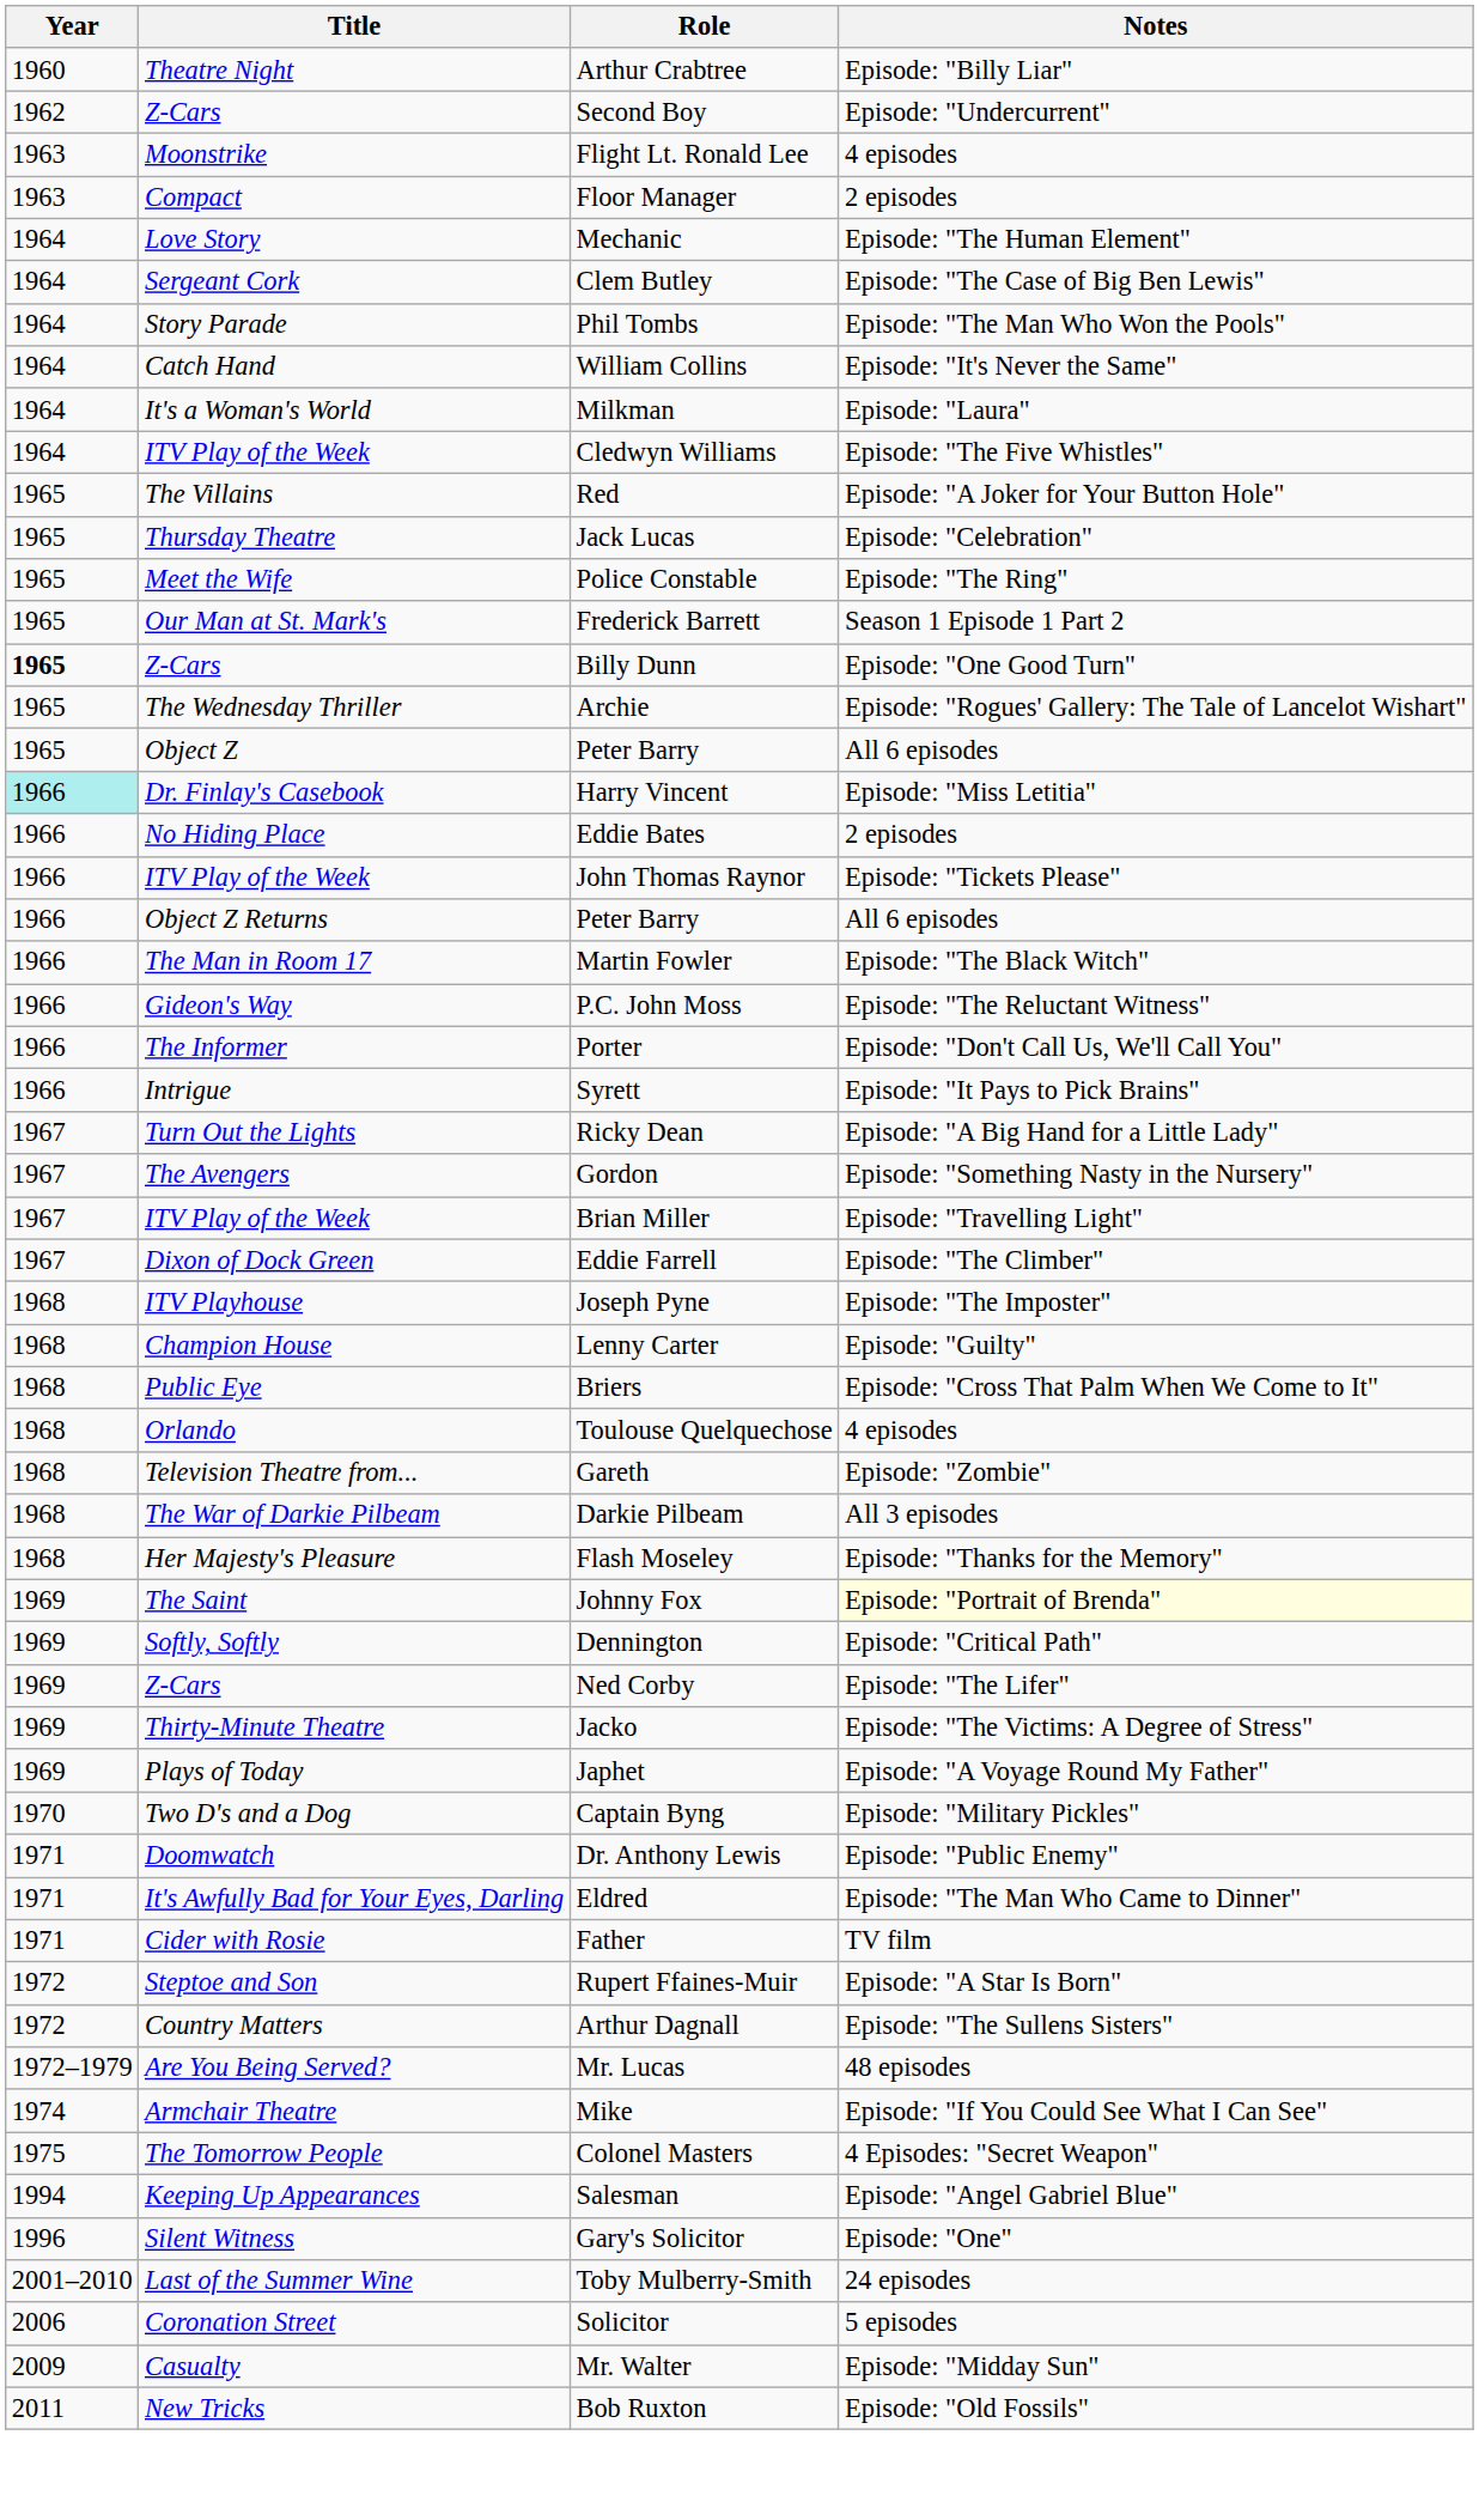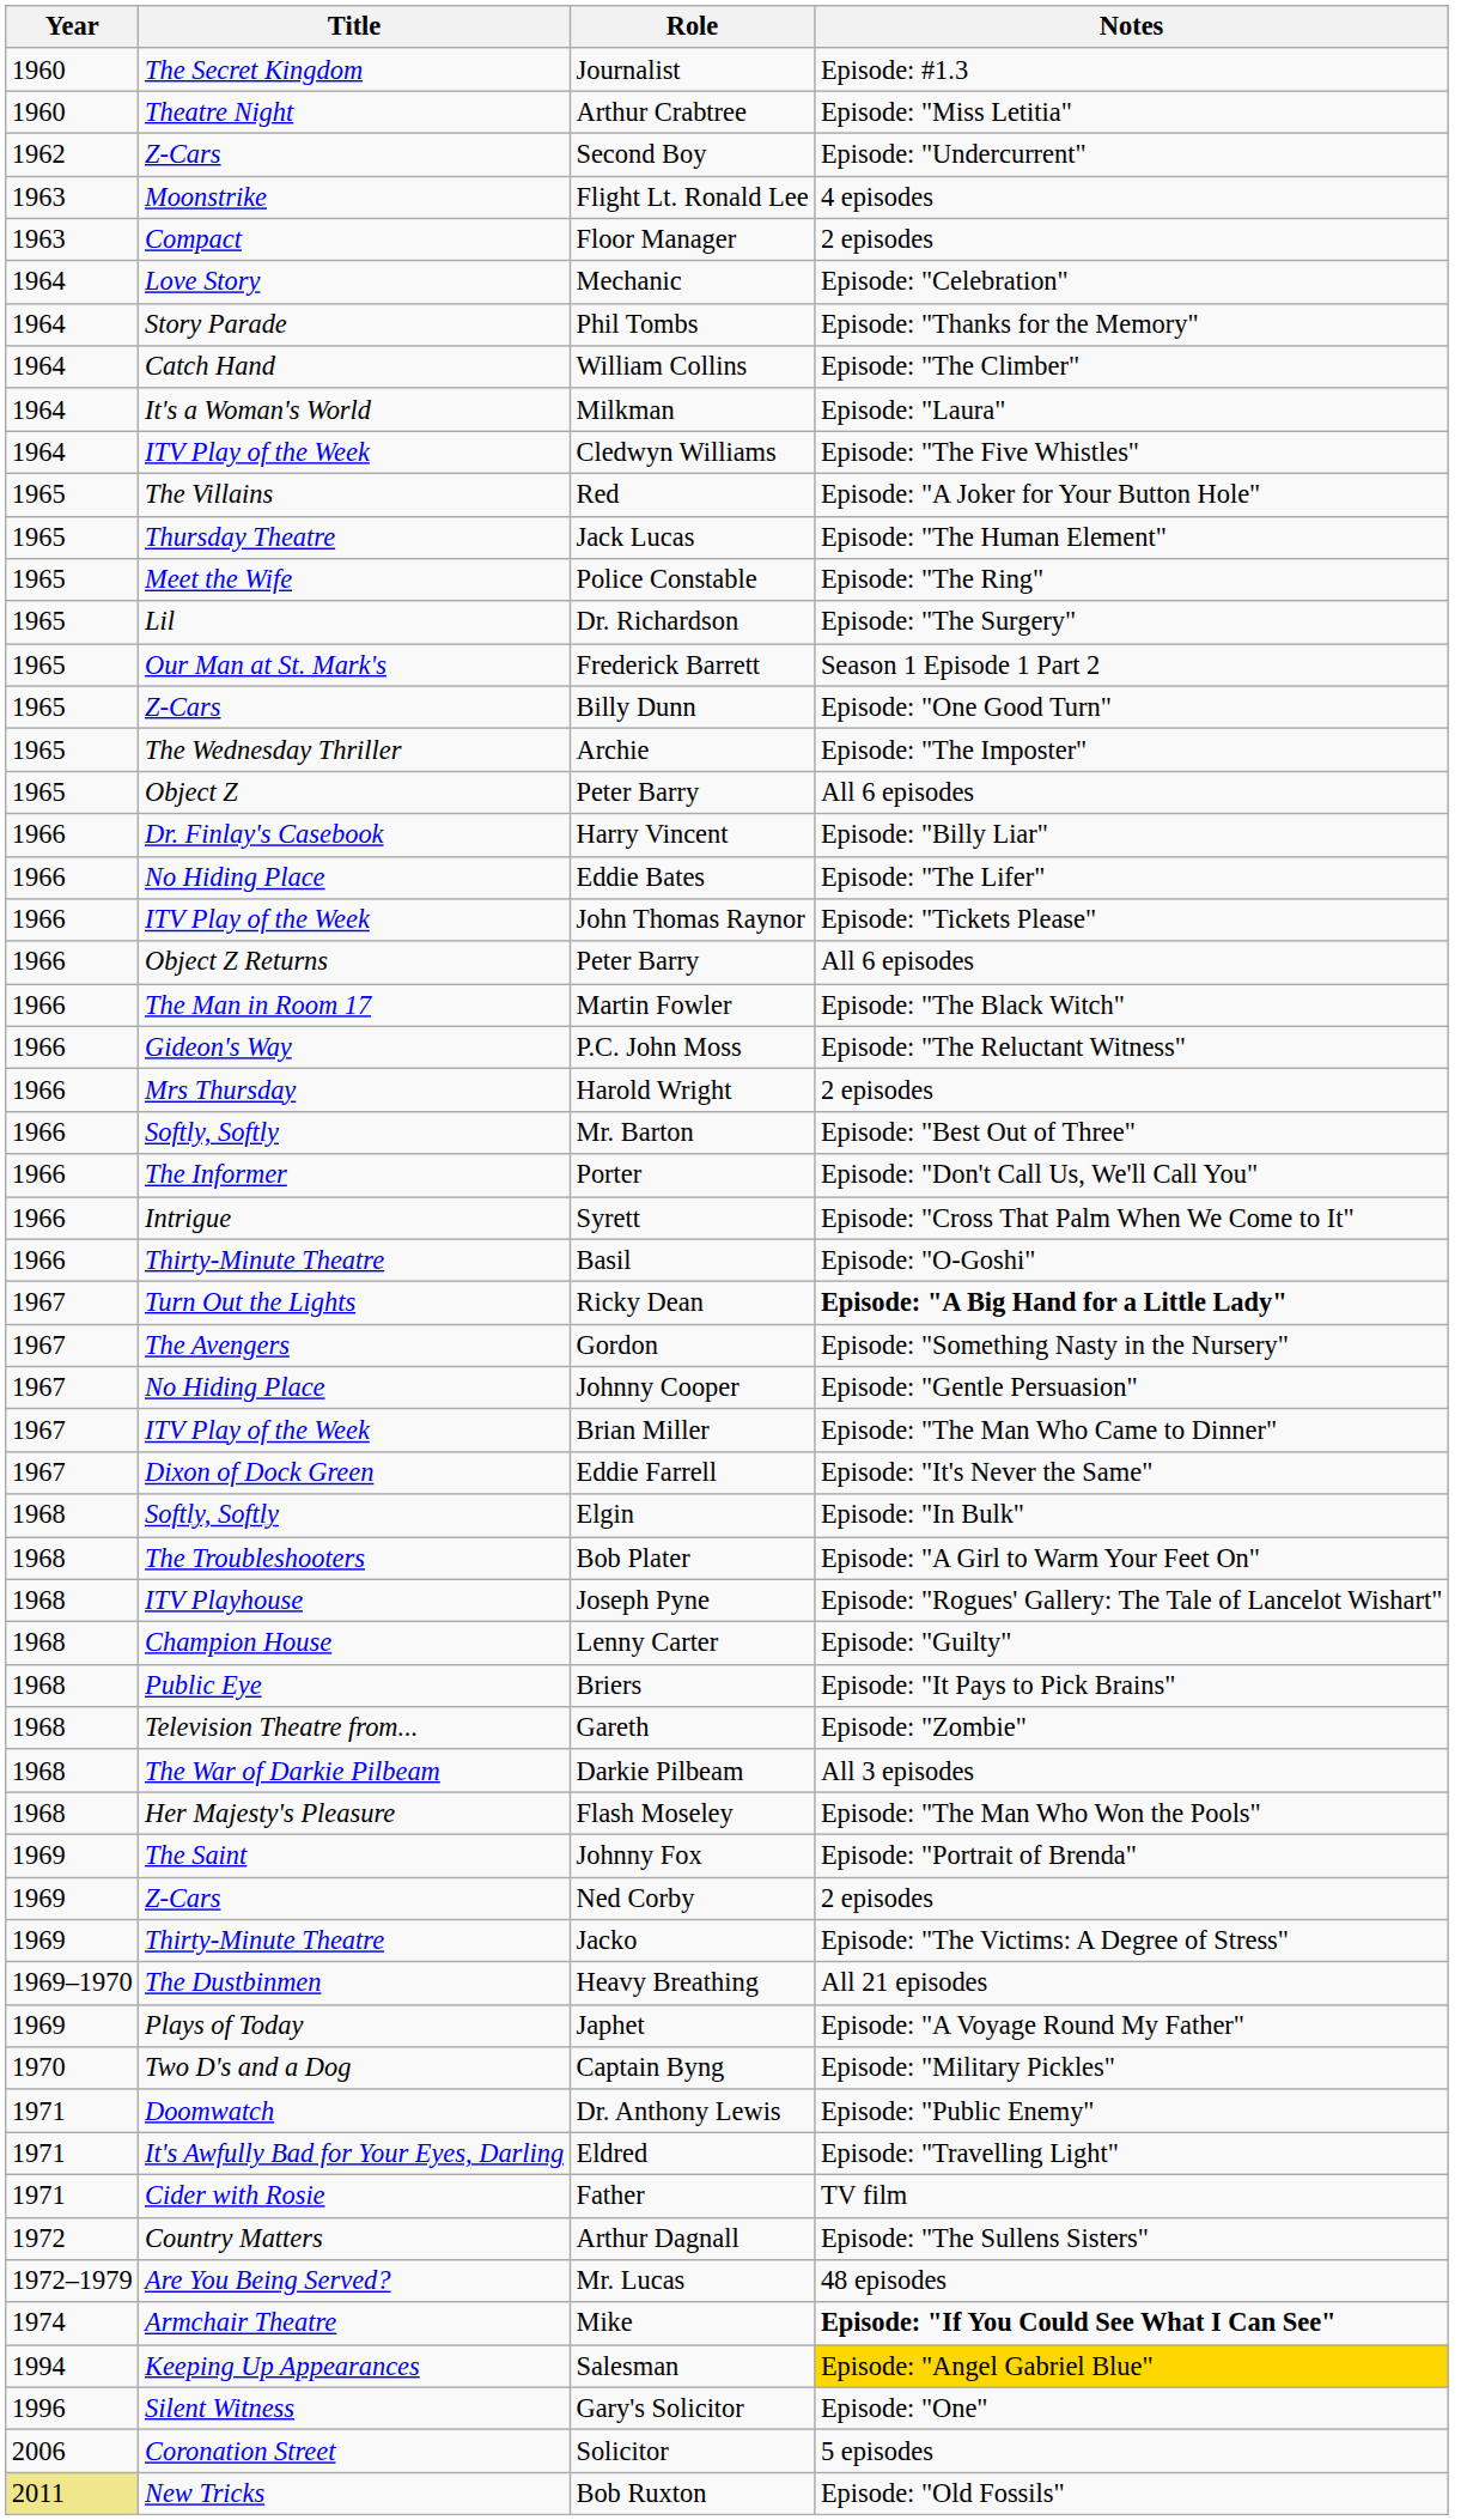 <table class="wikitable sortable">
 <tr>
 <th>Year</th>
 <th>Title</th>
 <th>Role</th>
 <th>Notes</th>
 </tr>
 <tr>
 <td>1960</td>
+<td><em><a href='#'>The Secret Kingdom</a></em></td>
+<td>Journalist</td>
+<td>Episode: #1.3</td>
+</tr>
+<tr>
+<td>1960</td>
 <td><em><a href='#'>Theatre Night</a></em></td>
 <td>Arthur Crabtree</td>
-<td>Episode: "Billy Liar"</td>
+<td>Episode: "Miss Letitia"</td>
 </tr>
 <tr>
 <td>1962</td>
 <td><em><a href='#'>Z-Cars</a></em></td>
 <td>Second Boy</td>
 <td>Episode: "Undercurrent"</td>
 </tr>
 <tr>
 <td>1963</td>
 <td><em><a href='#'>Moonstrike</a></em></td>
 <td>Flight Lt. Ronald Lee</td>
 <td>4 episodes</td>
 </tr>
 <tr>
 <td>1963</td>
 <td><em><a href='#'>Compact</a></em></td>
 <td>Floor Manager</td>
 <td>2 episodes</td>
 </tr>
 <tr>
 <td>1964</td>
 <td><em><a href='#'>Love Story</a></em></td>
 <td>Mechanic</td>
-<td>Episode: "The Human Element"</td>
-</tr>
-<tr>
-<td>1964</td>
-<td><em><a href='#'>Sergeant Cork</a></em></td>
-<td>Clem Butley</td>
-<td>Episode: "The Case of Big Ben Lewis"</td>
+<td>Episode: "Celebration"</td>
 </tr>
 <tr>
 <td>1964</td>
 <td><em>Story Parade</em></td>
 <td>Phil Tombs</td>
-<td>Episode: "The Man Who Won the Pools"</td>
+<td>Episode: "Thanks for the Memory"</td>
 </tr>
 <tr>
 <td>1964</td>
 <td><em>Catch Hand</em></td>
 <td>William Collins</td>
-<td>Episode: "It's Never the Same"</td>
+<td>Episode: "The Climber"</td>
 </tr>
 <tr>
 <td>1964</td>
 <td><em>It's a Woman's World</em></td>
 <td>Milkman</td>
 <td>Episode: "Laura"</td>
 </tr>
 <tr>
 <td>1964</td>
 <td><em><a href='#'>ITV Play of the Week</a></em></td>
 <td>Cledwyn Williams</td>
 <td>Episode: "The Five Whistles"</td>
 </tr>
 <tr>
 <td>1965</td>
 <td><em>The Villains</em></td>
 <td>Red</td>
 <td>Episode: "A Joker for Your Button Hole"</td>
 </tr>
 <tr>
 <td>1965</td>
 <td><em><a href='#'>Thursday Theatre</a></em></td>
 <td>Jack Lucas</td>
-<td>Episode: "Celebration"</td>
+<td>Episode: "The Human Element"</td>
 </tr>
 <tr>
 <td>1965</td>
 <td><em><a href='#'>Meet the Wife</a></em></td>
 <td>Police Constable</td>
 <td>Episode: "The Ring"</td>
 </tr>
 <tr>
 <td>1965</td>
+<td><em>Lil</em></td>
+<td>Dr. Richardson</td>
+<td>Episode: "The Surgery"</td>
+</tr>
+<tr>
+<td>1965</td>
 <td><em><a href='#'>Our Man at St. Mark's</a></em></td>
 <td>Frederick Barrett</td>
 <td>Season 1 Episode 1 Part 2</td>
 </tr>
 <tr>
-<td><strong>1965</strong></td>
+<td>1965</td>
 <td><em><a href='#'>Z-Cars</a></em></td>
 <td>Billy Dunn</td>
 <td>Episode: "One Good Turn"</td>
 </tr>
 <tr>
 <td>1965</td>
 <td><em>The Wednesday Thriller</em></td>
 <td>Archie</td>
-<td>Episode: "Rogues' Gallery: The Tale of Lancelot Wishart"</td>
+<td>Episode: "The Imposter"</td>
 </tr>
 <tr>
 <td>1965</td>
 <td><em>Object Z</em></td>
 <td>Peter Barry</td>
 <td>All 6 episodes</td>
 </tr>
 <tr>
-<td style="background: paleturquoise;">1966</td>
+<td>1966</td>
 <td><em><a href='#'>Dr. Finlay's Casebook</a></em></td>
 <td>Harry Vincent</td>
-<td>Episode: "Miss Letitia"</td>
+<td>Episode: "Billy Liar"</td>
 </tr>
 <tr>
 <td>1966</td>
 <td><em><a href='#'>No Hiding Place</a></em></td>
 <td>Eddie Bates</td>
-<td>2 episodes</td>
+<td>Episode: "The Lifer"</td>
 </tr>
 <tr>
 <td>1966</td>
 <td><em><a href='#'>ITV Play of the Week</a></em></td>
 <td>John Thomas Raynor</td>
 <td>Episode: "Tickets Please"</td>
 </tr>
 <tr>
 <td>1966</td>
 <td><em>Object Z Returns</em></td>
 <td>Peter Barry</td>
 <td>All 6 episodes</td>
 </tr>
 <tr>
 <td>1966</td>
 <td><em><a href='#'>The Man in Room 17</a></em></td>
 <td>Martin Fowler</td>
 <td>Episode: "The Black Witch"</td>
 </tr>
 <tr>
 <td>1966</td>
 <td><em><a href='#'>Gideon's Way</a></em></td>
 <td>P.C. John Moss</td>
 <td>Episode: "The Reluctant Witness"</td>
 </tr>
 <tr>
 <td>1966</td>
+<td><em><a href='#'>Mrs Thursday</a></em></td>
+<td>Harold Wright</td>
+<td>2 episodes</td>
+</tr>
+<tr>
+<td>1966</td>
+<td><em><a href='#'>Softly, Softly</a></em></td>
+<td>Mr. Barton</td>
+<td>Episode: "Best Out of Three"</td>
+</tr>
+<tr>
+<td>1966</td>
 <td><em><a href='#'>The Informer</a></em></td>
 <td>Porter</td>
 <td>Episode: "Don't Call Us, We'll Call You"</td>
 </tr>
 <tr>
 <td>1966</td>
 <td><em>Intrigue</em></td>
 <td>Syrett</td>
-<td>Episode: "It Pays to Pick Brains"</td>
+<td>Episode: "Cross That Palm When We Come to It"</td>
+</tr>
+<tr>
+<td>1966</td>
+<td><em><a href='#'>Thirty-Minute Theatre</a></em></td>
+<td>Basil</td>
+<td>Episode: "O-Goshi"</td>
 </tr>
 <tr>
 <td>1967</td>
 <td><em><a href='#'>Turn Out the Lights</a></em></td>
 <td>Ricky Dean</td>
-<td>Episode: "A Big Hand for a Little Lady"</td>
+<td><strong>Episode: "A Big Hand for a Little Lady"</strong></td>
 </tr>
 <tr>
 <td>1967</td>
 <td><em><a href='#'>The Avengers</a></em></td>
 <td>Gordon</td>
 <td>Episode: "Something Nasty in the Nursery"</td>
 </tr>
 <tr>
 <td>1967</td>
+<td><em><a href='#'>No Hiding Place</a></em></td>
+<td>Johnny Cooper</td>
+<td>Episode: "Gentle Persuasion"</td>
+</tr>
+<tr>
+<td>1967</td>
 <td><em><a href='#'>ITV Play of the Week</a></em></td>
 <td>Brian Miller</td>
-<td>Episode: "Travelling Light"</td>
+<td>Episode: "The Man Who Came to Dinner"</td>
 </tr>
 <tr>
 <td>1967</td>
 <td><em><a href='#'>Dixon of Dock Green</a></em></td>
 <td>Eddie Farrell</td>
-<td>Episode: "The Climber"</td>
+<td>Episode: "It's Never the Same"</td>
+</tr>
+<tr>
+<td>1968</td>
+<td><em><a href='#'>Softly, Softly</a></em></td>
+<td>Elgin</td>
+<td>Episode: "In Bulk"</td>
+</tr>
+<tr>
+<td>1968</td>
+<td><em><a href='#'>The Troubleshooters</a></em></td>
+<td>Bob Plater</td>
+<td>Episode: "A Girl to Warm Your Feet On"</td>
 </tr>
 <tr>
 <td>1968</td>
 <td><em><a href='#'>ITV Playhouse</a></em></td>
 <td>Joseph Pyne</td>
-<td>Episode: "The Imposter"</td>
+<td>Episode: "Rogues' Gallery: The Tale of Lancelot Wishart"</td>
 </tr>
 <tr>
 <td>1968</td>
 <td><em><a href='#'>Champion House</a></em></td>
 <td>Lenny Carter</td>
 <td>Episode: "Guilty"</td>
 </tr>
 <tr>
 <td>1968</td>
 <td><em><a href='#'>Public Eye</a></em></td>
 <td>Briers</td>
-<td>Episode: "Cross That Palm When We Come to It"</td>
-</tr>
-<tr>
-<td>1968</td>
-<td><em><a href='#'>Orlando</a></em></td>
-<td>Toulouse Quelquechose</td>
-<td>4 episodes</td>
+<td>Episode: "It Pays to Pick Brains"</td>
 </tr>
 <tr>
 <td>1968</td>
 <td><em>Television Theatre from...</em></td>
 <td>Gareth</td>
 <td>Episode: "Zombie"</td>
 </tr>
 <tr>
 <td>1968</td>
 <td><em><a href='#'>The War of Darkie Pilbeam</a></em></td>
 <td>Darkie Pilbeam</td>
 <td>All 3 episodes</td>
 </tr>
 <tr>
 <td>1968</td>
 <td><em>Her Majesty's Pleasure</em></td>
 <td>Flash Moseley</td>
-<td>Episode: "Thanks for the Memory"</td>
+<td>Episode: "The Man Who Won the Pools"</td>
 </tr>
 <tr>
 <td>1969</td>
 <td><em><a href='#'>The Saint</a></em></td>
 <td>Johnny Fox</td>
-<td style="background: lightyellow;">Episode: "Portrait of Brenda"</td>
-</tr>
-<tr>
-<td>1969</td>
-<td><em><a href='#'>Softly, Softly</a></em></td>
-<td>Dennington</td>
-<td>Episode: "Critical Path"</td>
+<td>Episode: "Portrait of Brenda"</td>
 </tr>
 <tr>
 <td>1969</td>
 <td><em><a href='#'>Z-Cars</a></em></td>
 <td>Ned Corby</td>
-<td>Episode: "The Lifer"</td>
+<td>2 episodes</td>
 </tr>
 <tr>
 <td>1969</td>
 <td><em><a href='#'>Thirty-Minute Theatre</a></em></td>
 <td>Jacko</td>
 <td>Episode: "The Victims: A Degree of Stress"</td>
+</tr>
+<tr>
+<td>1969–1970</td>
+<td><em><a href='#'>The Dustbinmen</a></em></td>
+<td>Heavy Breathing</td>
+<td>All 21 episodes</td>
 </tr>
 <tr>
 <td>1969</td>
 <td><em>Plays of Today</em></td>
 <td>Japhet</td>
 <td>Episode: "A Voyage Round My Father"</td>
 </tr>
 <tr>
 <td>1970</td>
 <td><em>Two D's and a Dog</em></td>
 <td>Captain Byng</td>
 <td>Episode: "Military Pickles"</td>
 </tr>
 <tr>
 <td>1971</td>
 <td><em><a href='#'>Doomwatch</a></em></td>
 <td>Dr. Anthony Lewis</td>
 <td>Episode: "Public Enemy"</td>
 </tr>
 <tr>
 <td>1971</td>
 <td><em><a href='#'>It's Awfully Bad for Your Eyes, Darling</a></em></td>
 <td>Eldred</td>
-<td>Episode: "The Man Who Came to Dinner"</td>
+<td>Episode: "Travelling Light"</td>
 </tr>
 <tr>
 <td>1971</td>
 <td><em><a href='#'>Cider with Rosie</a></em></td>
 <td>Father</td>
 <td>TV film</td>
-</tr>
-<tr>
-<td>1972</td>
-<td><em><a href='#'>Steptoe and Son</a></em></td>
-<td>Rupert Ffaines-Muir</td>
-<td>Episode: "A Star Is Born"</td>
 </tr>
 <tr>
 <td>1972</td>
 <td><em>Country Matters</em></td>
 <td>Arthur Dagnall</td>
 <td>Episode: "The Sullens Sisters"</td>
 </tr>
 <tr>
 <td>1972–1979</td>
 <td><em><a href='#'>Are You Being Served?</a></em></td>
 <td>Mr. Lucas</td>
 <td>48 episodes</td>
 </tr>
 <tr>
 <td>1974</td>
 <td><em><a href='#'>Armchair Theatre</a></em></td>
 <td>Mike</td>
-<td>Episode: "If You Could See What I Can See"</td>
-</tr>
-<tr>
-<td>1975</td>
-<td><em><a href='#'>The Tomorrow People</a></em></td>
-<td>Colonel Masters</td>
-<td>4 Episodes: "Secret Weapon"</td>
+<td><strong>Episode: "If You Could See What I Can See"</strong></td>
 </tr>
 <tr>
 <td>1994</td>
 <td><em><a href='#'>Keeping Up Appearances</a></em></td>
 <td>Salesman</td>
-<td>Episode: "Angel Gabriel Blue"</td>
+<td style="background: gold;">Episode: "Angel Gabriel Blue"</td>
 </tr>
 <tr>
 <td>1996</td>
 <td><em><a href='#'>Silent Witness</a></em></td>
 <td>Gary's Solicitor</td>
 <td>Episode: "One"</td>
 </tr>
 <tr>
-<td>2001–2010</td>
-<td><em><a href='#'>Last of the Summer Wine</a></em></td>
-<td>Toby Mulberry-Smith</td>
-<td>24 episodes</td>
-</tr>
-<tr>
 <td>2006</td>
 <td><em><a href='#'>Coronation Street</a></em></td>
 <td>Solicitor</td>
 <td>5 episodes</td>
 </tr>
 <tr>
-<td>2009</td>
-<td><em><a href='#'>Casualty</a></em></td>
-<td>Mr. Walter</td>
-<td>Episode: "Midday Sun"</td>
-</tr>
-<tr>
-<td>2011</td>
+<td style="background: khaki;">2011</td>
 <td><em><a href='#'>New Tricks</a></em></td>
 <td>Bob Ruxton</td>
 <td>Episode: "Old Fossils"</td>
 </tr>
 </table>
